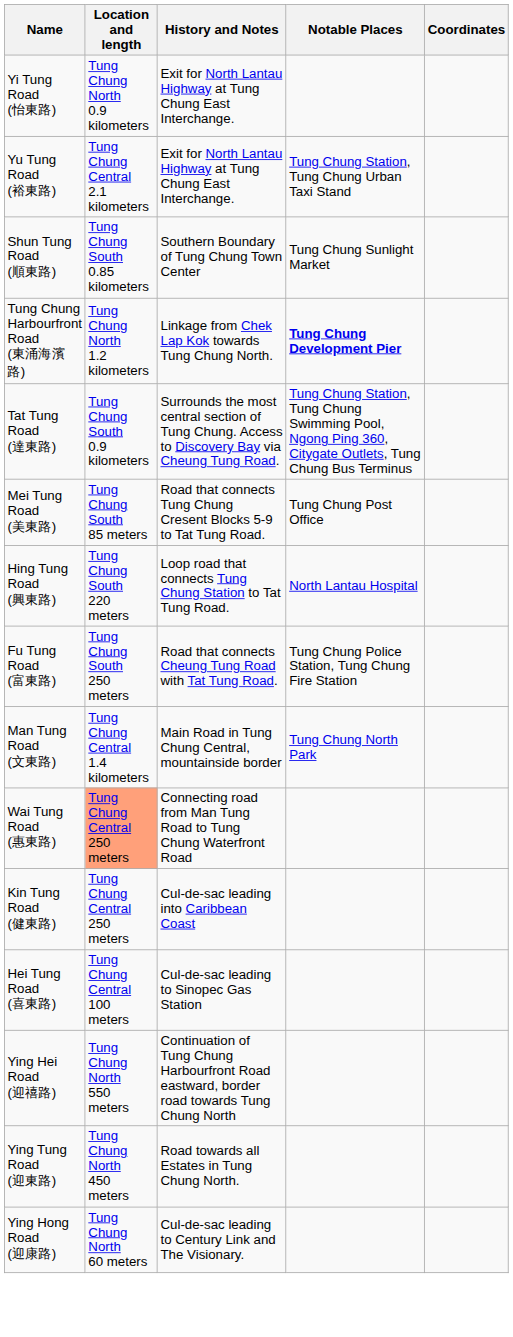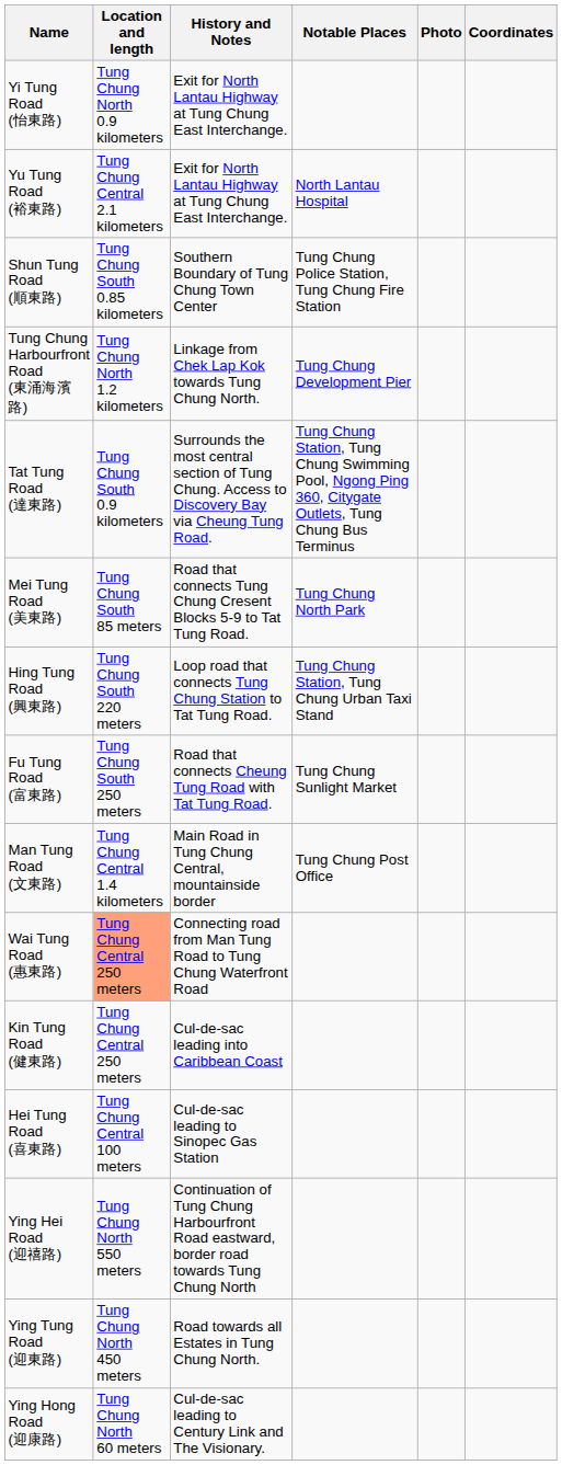 <table class="wikitable sortable" style="text-align:left" style="width:95%">
 <tr>
 <th style="width:90px;">Name</th>
 <th>Location and length</th>
 <th>History and Notes</th>
 <th>Notable Places</th>
+<th>Photo</th>
 <th>Coordinates</th>
 </tr>
 <tr>
 <td>Yi Tung Road <br> (怡東路)</td>
 <td><a href='#'>Tung Chung North</a> <br> 0.9 kilometers</td>
 <td>Exit for <a href='#'>North Lantau Highway</a> at Tung Chung East Interchange.</td>
 <td></td>
 <td></td>
+<td></td>
 </tr>
 <tr>
 <td>Yu Tung Road <br> (裕東路)</td>
 <td><a href='#'>Tung Chung Central</a> <br> 2.1 kilometers</td>
 <td>Exit for <a href='#'>North Lantau Highway</a> at Tung Chung East Interchange.</td>
-<td><a href='#'>Tung Chung Station</a>, Tung Chung Urban Taxi Stand</td>
+<td><a href='#'>North Lantau Hospital</a></td>
+<td></td>
 <td></td>
 </tr>
 <tr>
 <td>Shun Tung Road <br> (順東路)</td>
 <td><a href='#'>Tung Chung South</a> <br> 0.85 kilometers</td>
 <td>Southern Boundary of Tung Chung Town Center</td>
-<td>Tung Chung Sunlight Market</td>
+<td>Tung Chung Police Station, Tung Chung Fire Station</td>
+<td></td>
 <td></td>
 </tr>
 <tr>
 <td>Tung Chung Harbourfront Road <br> (東涌海濱路)</td>
 <td><a href='#'>Tung Chung North</a> <br> 1.2 kilometers</td>
 <td>Linkage from <a href='#'>Chek Lap Kok</a> towards Tung Chung North.</td>
-<td><strong><a href='#'>Tung Chung Development Pier</a></strong></td>
+<td><a href='#'>Tung Chung Development Pier</a></td>
+<td></td>
 <td></td>
 </tr>
 <tr>
 <td>Tat Tung Road <br> (達東路)</td>
 <td><a href='#'>Tung Chung South</a> <br> 0.9 kilometers</td>
 <td>Surrounds the most central section of Tung Chung. Access to <a href='#'>Discovery Bay</a> via <a href='#'>Cheung Tung Road</a>.</td>
 <td><a href='#'>Tung Chung Station</a>, Tung Chung Swimming Pool, <a href='#'>Ngong Ping 360</a>, <a href='#'>Citygate Outlets</a>, Tung Chung Bus Terminus</td>
 <td></td>
+<td></td>
 </tr>
 <tr>
 <td>Mei Tung Road <br> (美東路)</td>
 <td><a href='#'>Tung Chung South</a> <br> 85 meters</td>
 <td>Road that connects Tung Chung Cresent Blocks 5-9 to Tat Tung Road.</td>
-<td>Tung Chung Post Office</td>
+<td><a href='#'>Tung Chung North Park</a></td>
+<td></td>
 <td></td>
 </tr>
 <tr>
 <td>Hing Tung Road <br> (興東路)</td>
 <td><a href='#'>Tung Chung South</a> <br> 220 meters</td>
 <td>Loop road that connects <a href='#'>Tung Chung Station</a> to Tat Tung Road.</td>
-<td><a href='#'>North Lantau Hospital</a></td>
+<td><a href='#'>Tung Chung Station</a>, Tung Chung Urban Taxi Stand</td>
+<td></td>
 <td></td>
 </tr>
 <tr>
 <td>Fu Tung Road <br> (富東路)</td>
 <td><a href='#'>Tung Chung South</a> <br> 250 meters</td>
 <td>Road that connects <a href='#'>Cheung Tung Road</a> with <a href='#'>Tat Tung Road</a>.</td>
-<td>Tung Chung Police Station, Tung Chung Fire Station</td>
+<td>Tung Chung Sunlight Market</td>
+<td></td>
 <td></td>
 </tr>
 <tr>
 <td>Man Tung Road <br> (文東路)</td>
 <td><a href='#'>Tung Chung Central</a> <br> 1.4 kilometers</td>
 <td>Main Road in Tung Chung Central, mountainside border</td>
-<td><a href='#'>Tung Chung North Park</a></td>
+<td>Tung Chung Post Office</td>
+<td></td>
 <td></td>
 </tr>
 <tr>
 <td>Wai Tung Road <br> (惠東路)</td>
 <td style="background: lightsalmon;"><a href='#'>Tung Chung Central</a> <br> 250 meters</td>
 <td>Connecting road from Man Tung Road to Tung Chung Waterfront Road</td>
+<td></td>
 <td></td>
 <td></td>
 </tr>
 <tr>
 <td>Kin Tung Road <br> (健東路)</td>
 <td><a href='#'>Tung Chung Central</a> <br> 250 meters</td>
 <td>Cul-de-sac leading into <a href='#'>Caribbean Coast</a></td>
 <td></td>
 <td></td>
+<td></td>
 </tr>
 <tr>
 <td>Hei Tung Road <br> (喜東路)</td>
 <td><a href='#'>Tung Chung Central</a> <br> 100 meters</td>
 <td>Cul-de-sac leading to Sinopec Gas Station</td>
+<td></td>
 <td></td>
 <td></td>
 </tr>
 <tr>
 <td>Ying Hei Road <br> (迎禧路)</td>
 <td><a href='#'>Tung Chung North</a> <br> 550 meters</td>
 <td>Continuation of Tung Chung Harbourfront Road eastward, border road towards Tung Chung North</td>
 <td></td>
 <td></td>
+<td></td>
 </tr>
 <tr>
 <td>Ying Tung Road <br> (迎東路)</td>
 <td><a href='#'>Tung Chung North</a> <br> 450 meters</td>
 <td>Road towards all Estates in Tung Chung North.</td>
+<td></td>
 <td></td>
 <td></td>
 </tr>
 <tr>
 <td>Ying Hong Road <br> (迎康路)</td>
 <td><a href='#'>Tung Chung North</a> <br> 60 meters</td>
 <td>Cul-de-sac leading to Century Link and The Visionary.</td>
 <td></td>
 <td></td>
+<td></td>
 </tr>
 </table>
